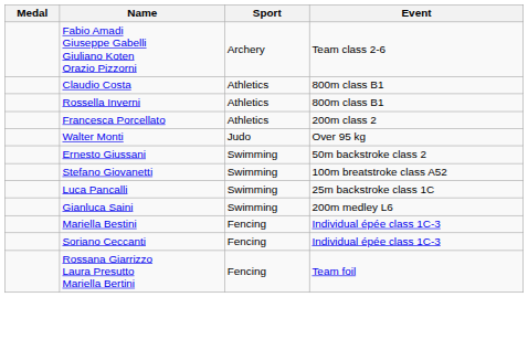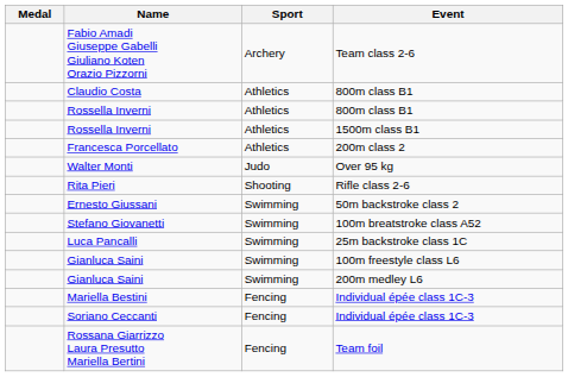 <table class="wikitable" width=60% style="font-size:100%; text-align:left;">
 <tr>
 <th>Medal</th>
 <th>Name</th>
 <th>Sport</th>
 <th>Event</th>
 </tr>
 <tr>
 <td></td>
 <td><a href='#'>Fabio Amadi</a><br><a href='#'>Giuseppe Gabelli</a><br><a href='#'>Giuliano Koten</a><br><a href='#'>Orazio Pizzorni</a></td>
 <td>Archery</td>
 <td>Team class 2-6</td>
 </tr>
 <tr>
 <td></td>
 <td><a href='#'>Claudio Costa</a></td>
 <td>Athletics</td>
 <td>800m class B1</td>
 </tr>
 <tr>
 <td></td>
 <td><a href='#'>Rossella Inverni</a></td>
 <td>Athletics</td>
 <td>800m class B1</td>
 </tr>
 <tr>
 <td></td>
+<td><a href='#'>Rossella Inverni</a></td>
+<td>Athletics</td>
+<td>1500m class B1</td>
+</tr>
+<tr>
+<td></td>
 <td><a href='#'>Francesca Porcellato</a></td>
 <td>Athletics</td>
 <td>200m class 2</td>
 </tr>
 <tr>
 <td></td>
 <td><a href='#'>Walter Monti</a></td>
 <td>Judo</td>
 <td>Over 95 kg</td>
+</tr>
+<tr>
+<td></td>
+<td><a href='#'>Rita Pieri</a></td>
+<td>Shooting</td>
+<td>Rifle class 2-6</td>
 </tr>
 <tr>
 <td></td>
 <td><a href='#'>Ernesto Giussani</a></td>
 <td>Swimming</td>
 <td>50m backstroke class 2</td>
 </tr>
 <tr>
 <td></td>
 <td><a href='#'>Stefano Giovanetti</a></td>
 <td>Swimming</td>
 <td>100m breatstroke class A52</td>
 </tr>
 <tr>
 <td></td>
 <td><a href='#'>Luca Pancalli</a></td>
 <td>Swimming</td>
 <td>25m backstroke class 1C</td>
+</tr>
+<tr>
+<td></td>
+<td><a href='#'>Gianluca Saini</a></td>
+<td>Swimming</td>
+<td>100m freestyle class L6</td>
 </tr>
 <tr>
 <td></td>
 <td><a href='#'>Gianluca Saini</a></td>
 <td>Swimming</td>
 <td>200m medley L6</td>
 </tr>
 <tr>
 <td></td>
 <td><a href='#'>Mariella Bestini</a></td>
 <td>Fencing</td>
 <td><a href='#'>Individual épée class 1C-3</a></td>
 </tr>
 <tr>
 <td></td>
 <td><a href='#'>Soriano Ceccanti</a></td>
 <td>Fencing</td>
 <td><a href='#'>Individual épée class 1C-3</a></td>
 </tr>
 <tr>
 <td></td>
 <td><a href='#'>Rossana Giarrizzo</a><br><a href='#'>Laura Presutto</a><br><a href='#'>Mariella Bertini</a></td>
 <td>Fencing</td>
 <td><a href='#'>Team foil</a></td>
 </tr>
 </table>
